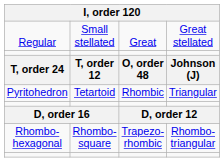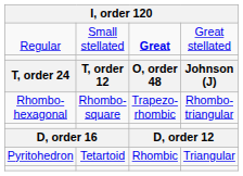 <table class="wikitable floatright" width=320>
 <tr style="text-align:center;">
 <th colspan=4>I, order 120</th>
 </tr>
 <tr style="text-align:center; vertical-align:bottom;">
 <td><a href='#'>Regular</a></td>
 <td><a href='#'>Small stellated</a></td>
-<td><a href='#'>Great</a></td>
+<td><strong><a href='#'>Great</a></strong></td>
 <td><a href='#'>Great stellated</a></td>
 </tr>
 <tr style="text-align:center; vertical-align:bottom;">
 <td></td>
 <td></td>
 <td></td>
 <td></td>
 </tr>
 <tr>
 <th>T, order 24</th>
 <th>T, order 12</th>
 <th>O, order 48</th>
 <th>Johnson (J)</th>
 </tr>
-<tr style="text-align:center; vertical-align:bottom;">
-<td><a href='#'>Pyritohedron</a></td>
-<td><a href='#'>Tetartoid</a></td>
-<td><a href='#'>Rhombic</a></td>
-<td><a href='#'>Triangular</a></td>
+<tr align=center>
+<td><a href='#'>Rhombo-hexagonal</a></td>
+<td><a href='#'>Rhombo-square</a></td>
+<td><a href='#'>Trapezo-rhombic</a></td>
+<td><a href='#'>Rhombo-triangular</a></td>
 </tr>
 <tr style="text-align:center; vertical-align:bottom;">
 <td></td>
 <td></td>
 <td></td>
 <td></td>
 </tr>
 <tr align=center>
 <th colspan=2>D, order 16</th>
 <th colspan=2>D, order 12</th>
 </tr>
-<tr align=center>
-<td><a href='#'>Rhombo-hexagonal</a></td>
-<td><a href='#'>Rhombo-square</a></td>
-<td><a href='#'>Trapezo-rhombic</a></td>
-<td><a href='#'>Rhombo-triangular</a></td>
+<tr style="text-align:center; vertical-align:bottom;">
+<td><a href='#'>Pyritohedron</a></td>
+<td><a href='#'>Tetartoid</a></td>
+<td><a href='#'>Rhombic</a></td>
+<td><a href='#'>Triangular</a></td>
 </tr>
 <tr align=center>
 <td></td>
 <td></td>
 <td></td>
 <td></td>
 </tr>
 </table>
